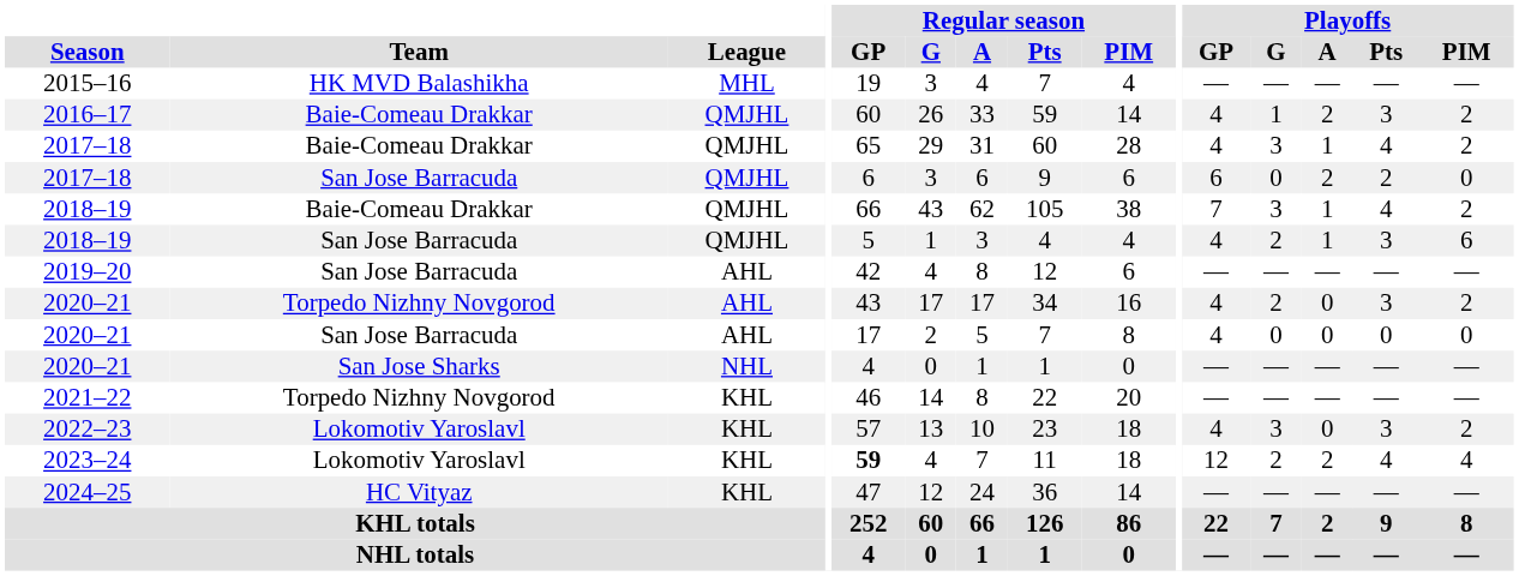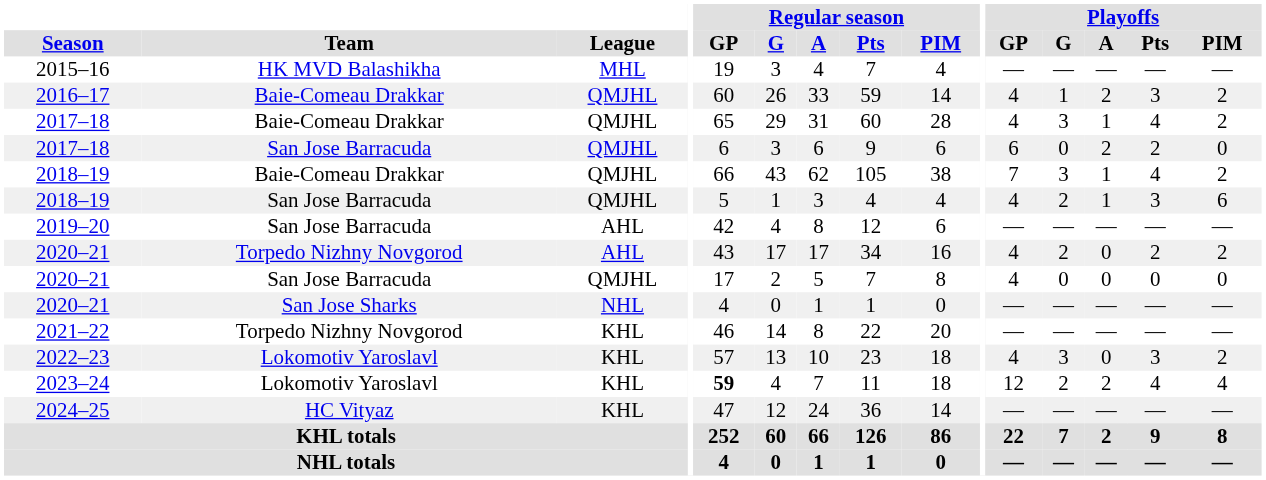 <table border="0" cellpadding="1" cellspacing="0" style="text-align:center; width:60em">
 <tr bgcolor="#e0e0e0">
 <th colspan="3" bgcolor="#ffffff"></th>
 <th rowspan="99" bgcolor="#ffffff"></th>
 <th colspan="5"><a href='#'>Regular season</a></th>
 <th rowspan="99" bgcolor="#ffffff"></th>
 <th colspan="5"><a href='#'>Playoffs</a></th>
 </tr>
 <tr bgcolor="#e0e0e0">
 <th><a href='#'>Season</a></th>
 <th>Team</th>
 <th>League</th>
 <th>GP</th>
 <th><a href='#'>G</a></th>
 <th><a href='#'>A</a></th>
 <th><a href='#'>Pts</a></th>
 <th><a href='#'>PIM</a></th>
 <th>GP</th>
 <th>G</th>
 <th>A</th>
 <th>Pts</th>
 <th>PIM</th>
 </tr>
 <tr>
 <td>2015–16</td>
 <td><a href='#'>HK MVD Balashikha</a></td>
 <td><a href='#'>MHL</a></td>
 <td>19</td>
 <td>3</td>
 <td>4</td>
 <td>7</td>
 <td>4</td>
 <td>—</td>
 <td>—</td>
 <td>—</td>
 <td>—</td>
 <td>—</td>
 </tr>
 <tr bgcolor="#f0f0f0">
 <td><a href='#'>2016–17</a></td>
 <td><a href='#'>Baie-Comeau Drakkar</a></td>
 <td><a href='#'>QMJHL</a></td>
 <td>60</td>
 <td>26</td>
 <td>33</td>
 <td>59</td>
 <td>14</td>
 <td>4</td>
 <td>1</td>
 <td>2</td>
 <td>3</td>
 <td>2</td>
 </tr>
 <tr>
 <td><a href='#'>2017–18</a></td>
 <td>Baie-Comeau Drakkar</td>
 <td>QMJHL</td>
 <td>65</td>
 <td>29</td>
 <td>31</td>
 <td>60</td>
 <td>28</td>
 <td>4</td>
 <td>3</td>
 <td>1</td>
 <td>4</td>
 <td>2</td>
 </tr>
 <tr bgcolor="#f0f0f0">
 <td><a href='#'>2017–18</a></td>
 <td><a href='#'>San Jose Barracuda</a></td>
 <td><a href='#'>QMJHL</a></td>
 <td>6</td>
 <td>3</td>
 <td>6</td>
 <td>9</td>
 <td>6</td>
 <td>6</td>
 <td>0</td>
 <td>2</td>
 <td>2</td>
 <td>0</td>
 </tr>
 <tr>
 <td><a href='#'>2018–19</a></td>
 <td>Baie-Comeau Drakkar</td>
 <td>QMJHL</td>
 <td>66</td>
 <td>43</td>
 <td>62</td>
 <td>105</td>
 <td>38</td>
 <td>7</td>
 <td>3</td>
 <td>1</td>
 <td>4</td>
 <td>2</td>
 </tr>
 <tr bgcolor="#f0f0f0">
 <td><a href='#'>2018–19</a></td>
 <td>San Jose Barracuda</td>
 <td>QMJHL</td>
 <td>5</td>
 <td>1</td>
 <td>3</td>
 <td>4</td>
 <td>4</td>
 <td>4</td>
 <td>2</td>
 <td>1</td>
 <td>3</td>
 <td>6</td>
 </tr>
 <tr>
 <td><a href='#'>2019–20</a></td>
 <td>San Jose Barracuda</td>
 <td>AHL</td>
 <td>42</td>
 <td>4</td>
 <td>8</td>
 <td>12</td>
 <td>6</td>
 <td>—</td>
 <td>—</td>
 <td>—</td>
 <td>—</td>
 <td>—</td>
 </tr>
 <tr bgcolor="#f0f0f0">
 <td><a href='#'>2020–21</a></td>
 <td><a href='#'>Torpedo Nizhny Novgorod</a></td>
 <td><a href='#'>AHL</a></td>
 <td>43</td>
 <td>17</td>
 <td>17</td>
 <td>34</td>
 <td>16</td>
 <td>4</td>
 <td>2</td>
 <td>0</td>
-<td>3</td>
+<td>2</td>
 <td>2</td>
 </tr>
 <tr>
 <td><a href='#'>2020–21</a></td>
 <td>San Jose Barracuda</td>
-<td>AHL</td>
+<td>QMJHL</td>
 <td>17</td>
 <td>2</td>
 <td>5</td>
 <td>7</td>
 <td>8</td>
 <td>4</td>
 <td>0</td>
 <td>0</td>
 <td>0</td>
 <td>0</td>
 </tr>
 <tr bgcolor="#f0f0f0">
 <td><a href='#'>2020–21</a></td>
 <td><a href='#'>San Jose Sharks</a></td>
 <td><a href='#'>NHL</a></td>
 <td>4</td>
 <td>0</td>
 <td>1</td>
 <td>1</td>
 <td>0</td>
 <td>—</td>
 <td>—</td>
 <td>—</td>
 <td>—</td>
 <td>—</td>
 </tr>
 <tr>
 <td><a href='#'>2021–22</a></td>
 <td>Torpedo Nizhny Novgorod</td>
 <td>KHL</td>
 <td>46</td>
 <td>14</td>
 <td>8</td>
 <td>22</td>
 <td>20</td>
 <td>—</td>
 <td>—</td>
 <td>—</td>
 <td>—</td>
 <td>—</td>
 </tr>
 <tr bgcolor="#f0f0f0">
 <td><a href='#'>2022–23</a></td>
 <td><a href='#'>Lokomotiv Yaroslavl</a></td>
 <td>KHL</td>
 <td>57</td>
 <td>13</td>
 <td>10</td>
 <td>23</td>
 <td>18</td>
 <td>4</td>
 <td>3</td>
 <td>0</td>
 <td>3</td>
 <td>2</td>
 </tr>
 <tr>
 <td><a href='#'>2023–24</a></td>
 <td>Lokomotiv Yaroslavl</td>
 <td>KHL</td>
 <td><strong>59</strong></td>
 <td>4</td>
 <td>7</td>
 <td>11</td>
 <td>18</td>
 <td>12</td>
 <td>2</td>
 <td>2</td>
 <td>4</td>
 <td>4</td>
 </tr>
 <tr bgcolor="#f0f0f0">
 <td><a href='#'>2024–25</a></td>
 <td><a href='#'>HC Vityaz</a></td>
 <td>KHL</td>
 <td>47</td>
 <td>12</td>
 <td>24</td>
 <td>36</td>
 <td>14</td>
 <td>—</td>
 <td>—</td>
 <td>—</td>
 <td>—</td>
 <td>—</td>
 </tr>
 <tr bgcolor="#e0e0e0">
 <th colspan="3">KHL totals</th>
 <th>252</th>
 <th>60</th>
 <th>66</th>
 <th>126</th>
 <th>86</th>
 <th>22</th>
 <th>7</th>
 <th>2</th>
 <th>9</th>
 <th>8</th>
 </tr>
 <tr bgcolor="#e0e0e0">
 <th colspan="3">NHL totals</th>
 <th>4</th>
 <th>0</th>
 <th>1</th>
 <th>1</th>
 <th>0</th>
 <th>—</th>
 <th>—</th>
 <th>—</th>
 <th>—</th>
 <th>—</th>
 </tr>
 </table>
